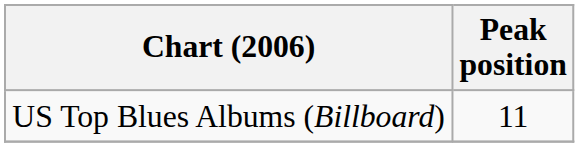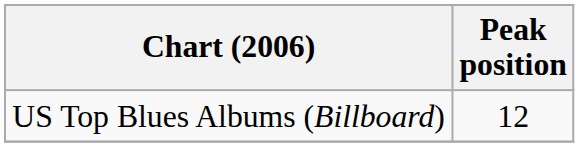 <table class="wikitable">
 <tr>
 <th>Chart (2006)</th>
 <th>Peak<br>position</th>
 </tr>
 <tr>
 <td>US Top Blues Albums (<em>Billboard</em>)</td>
-<td align="center">11</td>
+<td align="center">12</td>
 </tr>
 <tr>
 </tr>
 </table>
